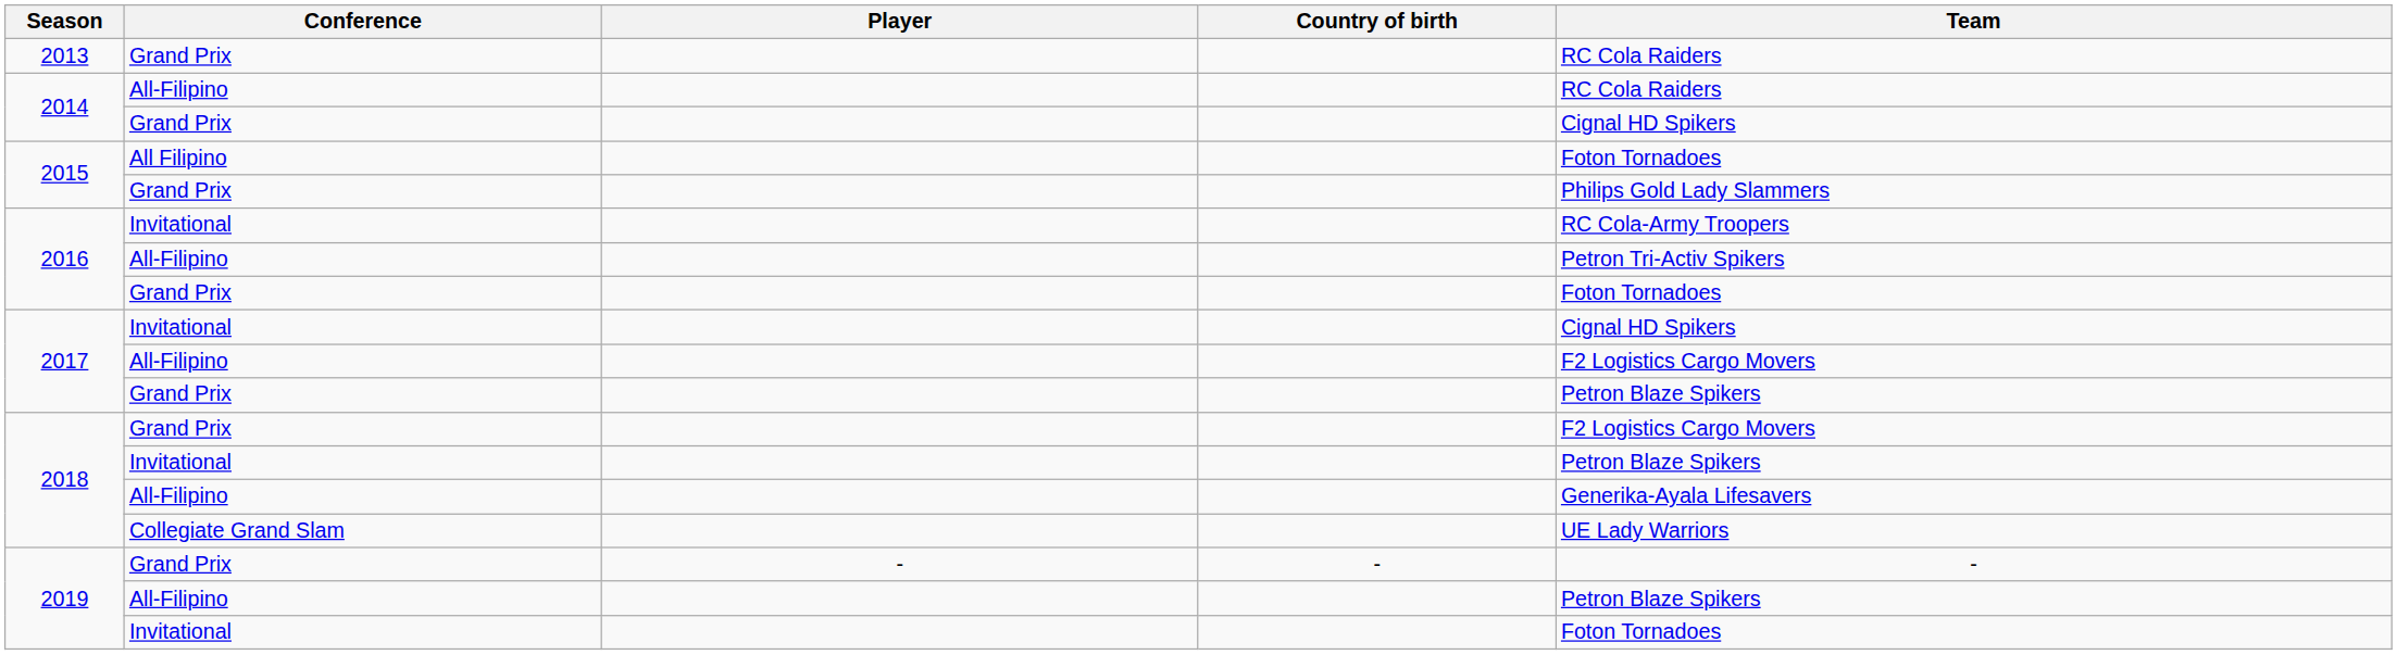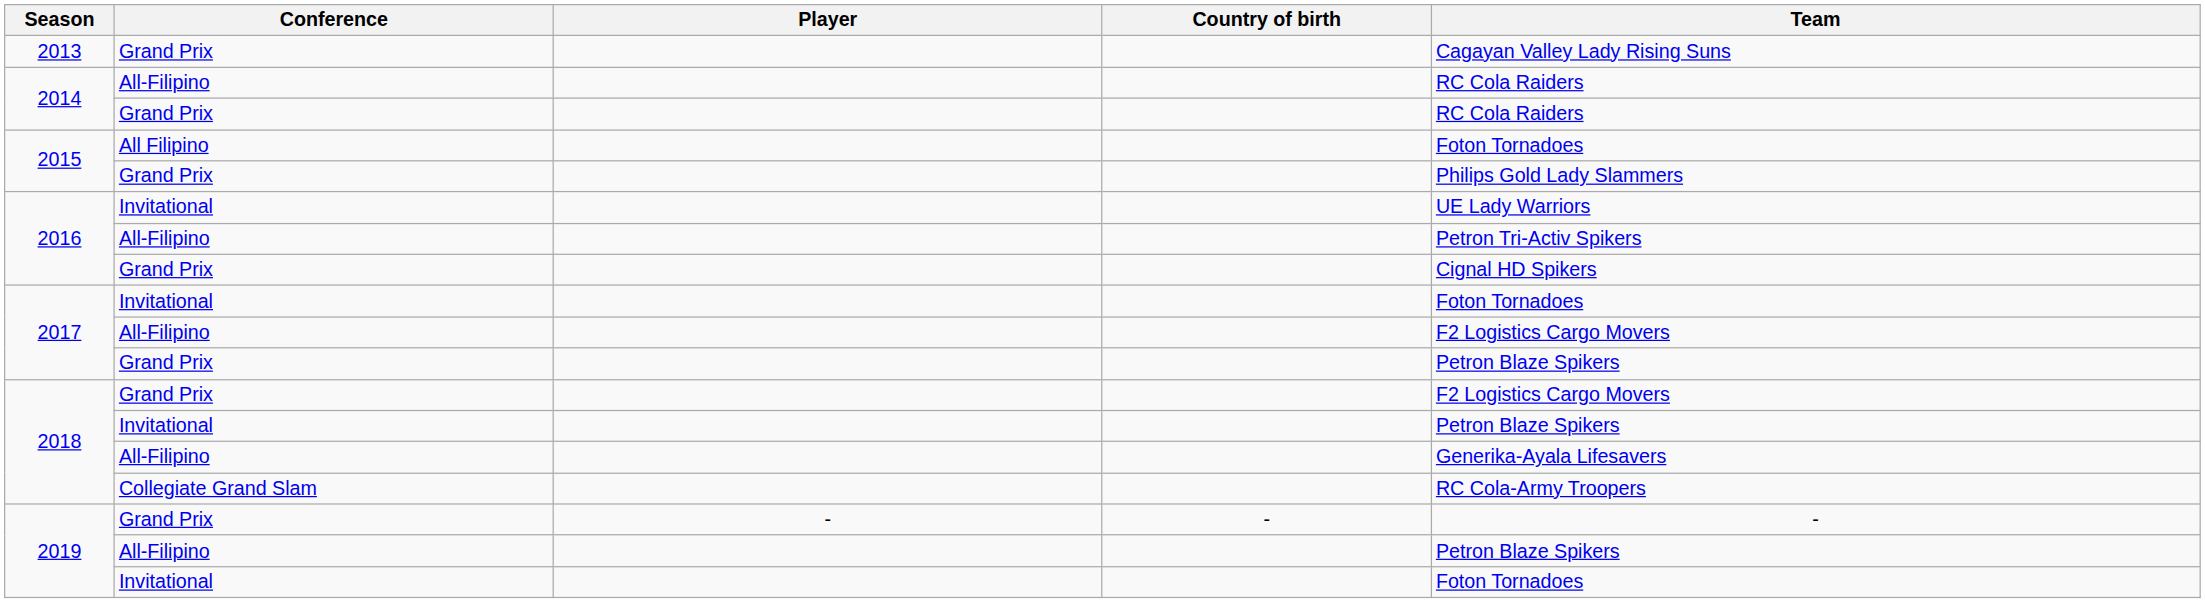 <table class="wikitable plainrowheaders sortable" width="90%" summary="Season (sortable), Player (sortable), Position (sortable), Nationality (sortable) and Team (sortable)">
 <tr>
 <th scope="col" width="5%">Season</th>
 <th scope="col" width="20%">Conference</th>
 <th scope="col" width="25%">Player</th>
 <th scope="col" width="15%">Country of birth</th>
 <th scope="col">Team</th>
 </tr>
 <tr>
 <td rowspan="1" align=center><a href='#'>2013</a></td>
 <td><a href='#'>Grand Prix</a></td>
 <td></td>
 <td></td>
-<td><a href='#'>RC Cola Raiders</a></td>
+<td><a href='#'>Cagayan Valley Lady Rising Suns</a></td>
 </tr>
 <tr>
 <td rowspan="2" align=center><a href='#'>2014</a></td>
 <td><a href='#'>All-Filipino</a></td>
 <td></td>
 <td></td>
 <td><a href='#'>RC Cola Raiders</a></td>
 </tr>
 <tr>
 <td><a href='#'>Grand Prix</a></td>
 <td></td>
 <td></td>
-<td><a href='#'>Cignal HD Spikers</a></td>
+<td><a href='#'>RC Cola Raiders</a></td>
 </tr>
 <tr>
 <td rowspan="2" align=center><a href='#'>2015</a></td>
 <td><a href='#'>All Filipino</a></td>
 <td></td>
 <td></td>
 <td><a href='#'>Foton Tornadoes</a></td>
 </tr>
 <tr>
 <td><a href='#'>Grand Prix</a></td>
 <td></td>
 <td></td>
 <td><a href='#'>Philips Gold Lady Slammers</a></td>
 </tr>
 <tr>
 <td rowspan="3" align=center><a href='#'>2016</a></td>
 <td><a href='#'>Invitational</a></td>
 <td></td>
 <td></td>
-<td><a href='#'>RC Cola-Army Troopers</a></td>
+<td><a href='#'>UE Lady Warriors</a></td>
 </tr>
 <tr>
 <td><a href='#'>All-Filipino</a></td>
 <td></td>
 <td></td>
 <td><a href='#'>Petron Tri-Activ Spikers</a></td>
 </tr>
 <tr>
 <td><a href='#'>Grand Prix</a></td>
 <td></td>
 <td></td>
-<td><a href='#'>Foton Tornadoes</a></td>
+<td><a href='#'>Cignal HD Spikers</a></td>
 </tr>
 <tr>
 <td rowspan="3" align=center><a href='#'>2017</a></td>
 <td><a href='#'>Invitational</a></td>
 <td></td>
 <td></td>
-<td><a href='#'>Cignal HD Spikers</a></td>
+<td><a href='#'>Foton Tornadoes</a></td>
 </tr>
 <tr>
 <td><a href='#'>All-Filipino</a></td>
 <td></td>
 <td></td>
 <td><a href='#'>F2 Logistics Cargo Movers</a></td>
 </tr>
 <tr>
 <td><a href='#'>Grand Prix</a></td>
 <td></td>
 <td></td>
 <td><a href='#'>Petron Blaze Spikers</a></td>
 </tr>
 <tr>
 <td rowspan="4" align=center><a href='#'>2018</a></td>
 <td><a href='#'>Grand Prix</a></td>
 <td></td>
 <td></td>
 <td><a href='#'>F2 Logistics Cargo Movers</a></td>
 </tr>
 <tr>
 <td><a href='#'>Invitational</a></td>
 <td></td>
 <td></td>
 <td><a href='#'>Petron Blaze Spikers</a></td>
 </tr>
 <tr>
 <td><a href='#'>All-Filipino</a></td>
 <td></td>
 <td></td>
 <td><a href='#'>Generika-Ayala Lifesavers</a></td>
 </tr>
 <tr>
 <td><a href='#'>Collegiate Grand Slam</a></td>
 <td></td>
 <td></td>
-<td><a href='#'>UE Lady Warriors</a></td>
+<td><a href='#'>RC Cola-Army Troopers</a></td>
 </tr>
 <tr>
 <td rowspan="3" align=center><a href='#'>2019</a></td>
 <td><a href='#'>Grand Prix</a></td>
 <td align=center>-</td>
 <td align=center>-</td>
 <td align=center>-</td>
 </tr>
 <tr>
 <td><a href='#'>All-Filipino</a></td>
 <td></td>
 <td></td>
 <td><a href='#'>Petron Blaze Spikers</a></td>
 </tr>
 <tr>
 <td><a href='#'>Invitational</a></td>
 <td></td>
 <td></td>
 <td><a href='#'>Foton Tornadoes</a></td>
 </tr>
 </table>
